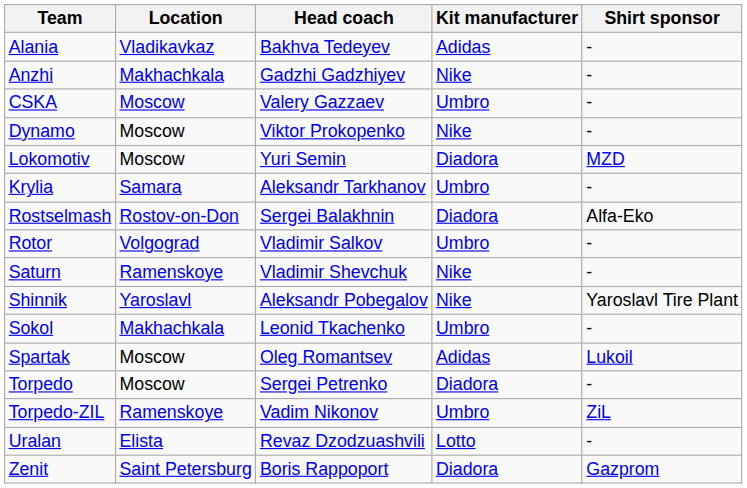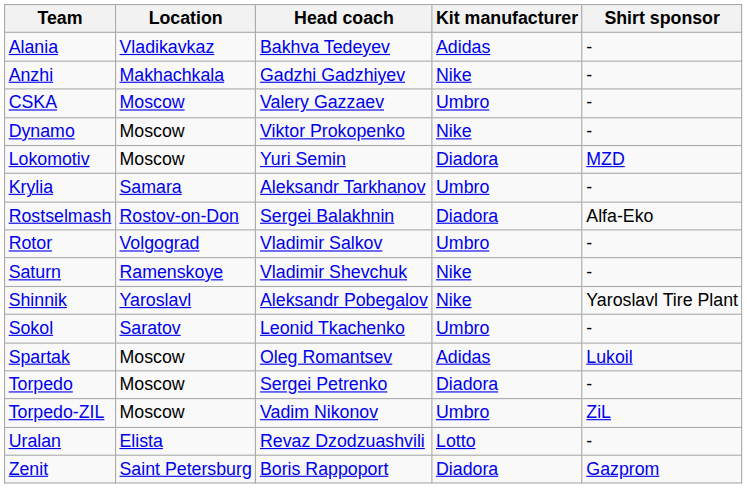 <table class="wikitable sortable" style="text-align:left">
 <tr>
 <th>Team</th>
 <th>Location</th>
 <th>Head coach</th>
 <th>Kit manufacturer</th>
 <th>Shirt sponsor</th>
 </tr>
 <tr>
 <td><a href='#'>Alania</a></td>
 <td><a href='#'>Vladikavkaz</a></td>
 <td> <a href='#'>Bakhva Tedeyev</a></td>
 <td> <a href='#'>Adidas</a></td>
 <td>-</td>
 </tr>
 <tr>
 <td><a href='#'>Anzhi</a></td>
 <td><a href='#'>Makhachkala</a></td>
 <td> <a href='#'>Gadzhi Gadzhiyev</a></td>
 <td> <a href='#'>Nike</a></td>
 <td>-</td>
 </tr>
 <tr>
 <td><a href='#'>CSKA</a></td>
 <td><a href='#'>Moscow</a></td>
 <td> <a href='#'>Valery Gazzaev</a></td>
 <td> <a href='#'>Umbro</a></td>
 <td>-</td>
 </tr>
 <tr>
 <td><a href='#'>Dynamo</a></td>
 <td>Moscow</td>
 <td> <a href='#'>Viktor Prokopenko</a></td>
 <td> <a href='#'>Nike</a></td>
 <td>-</td>
 </tr>
 <tr>
 <td><a href='#'>Lokomotiv</a></td>
 <td>Moscow</td>
 <td> <a href='#'>Yuri Semin</a></td>
 <td> <a href='#'>Diadora</a></td>
 <td><a href='#'>MZD</a></td>
 </tr>
 <tr>
 <td><a href='#'>Krylia</a></td>
 <td><a href='#'>Samara</a></td>
 <td> <a href='#'>Aleksandr Tarkhanov</a></td>
 <td> <a href='#'>Umbro</a></td>
 <td>-</td>
 </tr>
 <tr>
 <td><a href='#'>Rostselmash</a></td>
 <td><a href='#'>Rostov-on-Don</a></td>
 <td> <a href='#'>Sergei Balakhnin</a> </td>
 <td> <a href='#'>Diadora</a></td>
 <td>Alfa-Eko</td>
 </tr>
 <tr>
 <td><a href='#'>Rotor</a></td>
 <td><a href='#'>Volgograd</a></td>
 <td> <a href='#'>Vladimir Salkov</a></td>
 <td> <a href='#'>Umbro</a></td>
 <td>-</td>
 </tr>
 <tr>
 <td><a href='#'>Saturn</a></td>
 <td><a href='#'>Ramenskoye</a></td>
 <td> <a href='#'>Vladimir Shevchuk</a></td>
 <td> <a href='#'>Nike</a></td>
 <td>-</td>
 </tr>
 <tr>
 <td><a href='#'>Shinnik</a></td>
 <td><a href='#'>Yaroslavl</a></td>
 <td> <a href='#'>Aleksandr Pobegalov</a></td>
 <td> <a href='#'>Nike</a></td>
 <td>Yaroslavl Tire Plant</td>
 </tr>
 <tr>
 <td><a href='#'>Sokol</a></td>
-<td><a href='#'>Makhachkala</a></td>
+<td><a href='#'>Saratov</a></td>
 <td> <a href='#'>Leonid Tkachenko</a></td>
 <td> <a href='#'>Umbro</a></td>
 <td>-</td>
 </tr>
 <tr>
 <td><a href='#'>Spartak</a></td>
 <td>Moscow</td>
 <td> <a href='#'>Oleg Romantsev</a></td>
 <td> <a href='#'>Adidas</a></td>
 <td><a href='#'>Lukoil</a></td>
 </tr>
 <tr>
 <td><a href='#'>Torpedo</a></td>
 <td>Moscow</td>
 <td> <a href='#'>Sergei Petrenko</a></td>
 <td> <a href='#'>Diadora</a></td>
 <td>-</td>
 </tr>
 <tr>
 <td><a href='#'>Torpedo-ZIL</a></td>
-<td><a href='#'>Ramenskoye</a></td>
+<td>Moscow</td>
 <td> <a href='#'>Vadim Nikonov</a></td>
 <td> <a href='#'>Umbro</a></td>
 <td><a href='#'>ZiL</a></td>
 </tr>
 <tr>
 <td><a href='#'>Uralan</a></td>
 <td><a href='#'>Elista</a></td>
 <td> <a href='#'>Revaz Dzodzuashvili</a></td>
 <td> <a href='#'>Lotto</a></td>
 <td>-</td>
 </tr>
 <tr>
 <td><a href='#'>Zenit</a></td>
 <td><a href='#'>Saint Petersburg</a></td>
 <td> <a href='#'>Boris Rappoport</a></td>
 <td> <a href='#'>Diadora</a></td>
 <td><a href='#'>Gazprom</a></td>
 </tr>
 </table>
